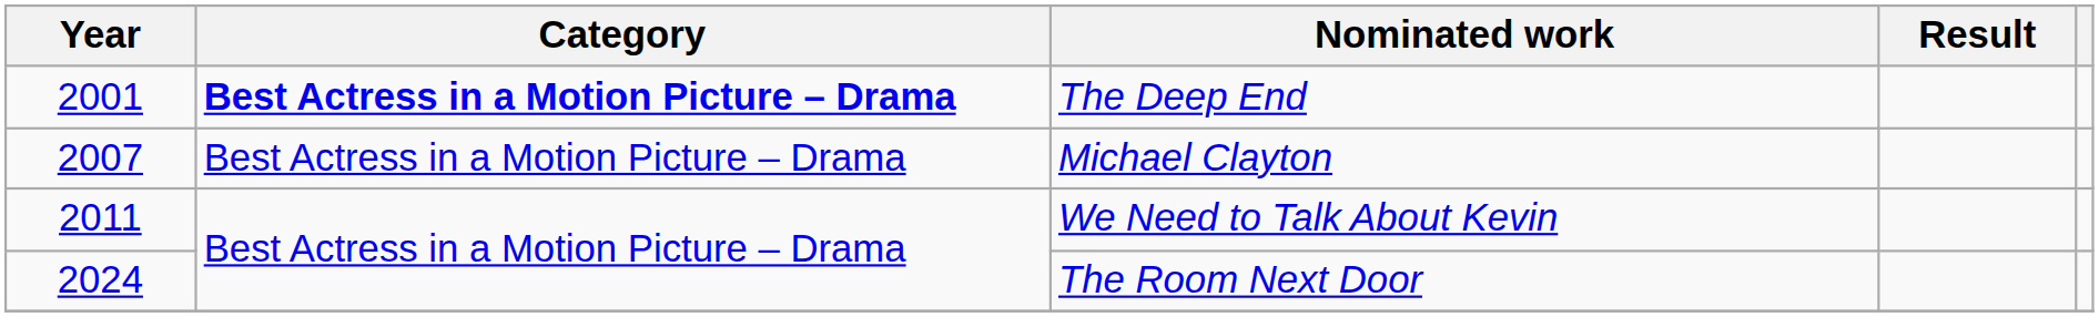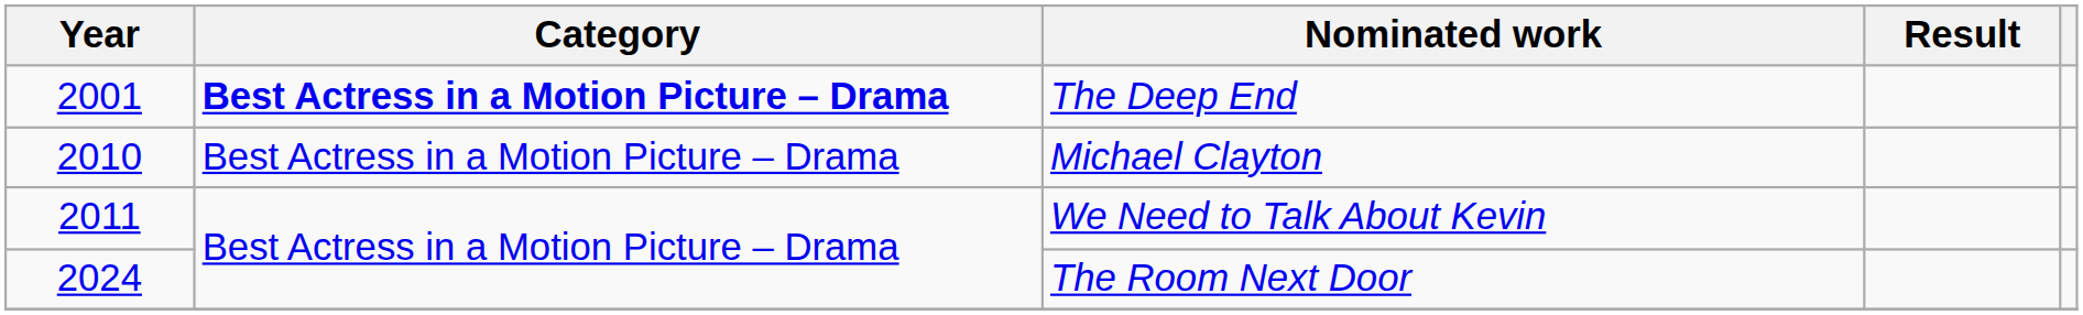 <table class=wikitable>
 <tr>
 <th scope="col" style="width:5em;">Year</th>
 <th scope="col" style="width:26em;">Category</th>
 <th scope="col" style="width:25em;">Nominated work</th>
 <th scope="col" style="width:5em;">Result</th>
 <th></th>
 </tr>
 <tr>
 <td style="text-align:center;"><a href='#'>2001</a></td>
 <td><strong><a href='#'>Best Actress in a Motion Picture – Drama</a></strong></td>
 <td><em><a href='#'>The Deep End</a></em></td>
 <td></td>
 <td style="text-align:center;"></td>
 </tr>
 <tr>
-<td style="text-align:center;"><a href='#'>2007</a></td>
+<td style="text-align:center;"><a href='#'>2010</a></td>
 <td><a href='#'>Best Actress in a Motion Picture – Drama</a></td>
 <td><em><a href='#'>Michael Clayton</a></em></td>
 <td></td>
 <td style="text-align:center;"></td>
 </tr>
 <tr>
 <td style="text-align:center;"><a href='#'>2011</a></td>
 <td rowspan="2"><a href='#'>Best Actress in a Motion Picture – Drama</a></td>
 <td><em><a href='#'>We Need to Talk About Kevin</a></em></td>
 <td></td>
 <td style="text-align:center;"></td>
 </tr>
 <tr>
 <td style="text-align:center;"><a href='#'>2024</a></td>
 <td><em><a href='#'>The Room Next Door</a></em></td>
 <td></td>
 <td style="text-align:center;"></td>
 </tr>
 <tr>
 </tr>
 </table>
